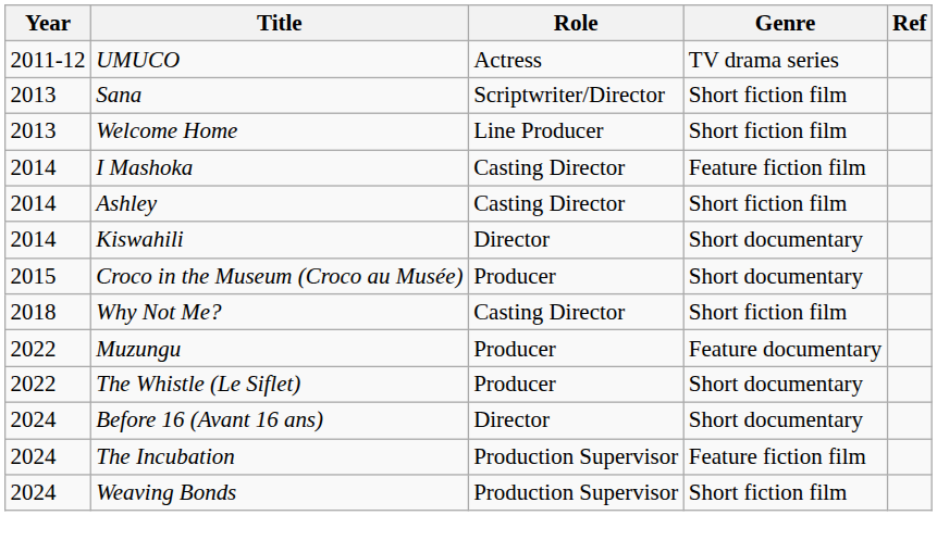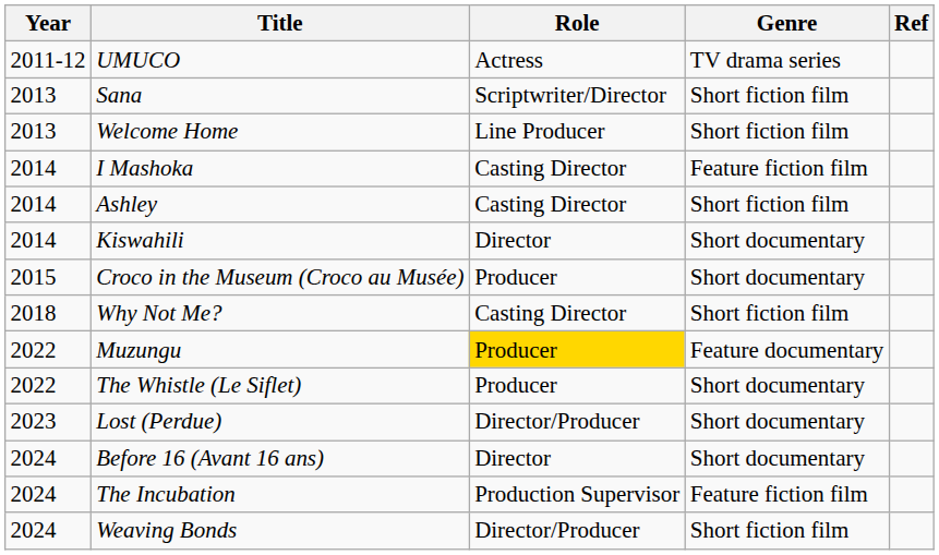 <table class="wikitable sortable">
 <tr>
 <th>Year</th>
 <th>Title</th>
 <th>Role</th>
 <th>Genre</th>
 <th>Ref</th>
 </tr>
 <tr>
 <td>2011-12</td>
 <td><em>UMUCO</em></td>
 <td>Actress</td>
 <td>TV drama series</td>
 <td></td>
 </tr>
 <tr>
 <td>2013</td>
 <td><em>Sana</em></td>
 <td>Scriptwriter/Director</td>
 <td>Short fiction film</td>
 <td></td>
 </tr>
 <tr>
 <td>2013</td>
 <td><em>Welcome Home</em></td>
 <td>Line Producer</td>
 <td>Short fiction film</td>
 <td></td>
 </tr>
 <tr>
 <td>2014</td>
 <td><em>I Mashoka</em></td>
 <td>Casting Director</td>
 <td>Feature fiction film</td>
 <td></td>
 </tr>
 <tr>
 <td>2014</td>
 <td><em>Ashley</em></td>
 <td>Casting Director</td>
 <td>Short fiction film</td>
 <td></td>
 </tr>
 <tr>
 <td>2014</td>
 <td><em>Kiswahili</em></td>
 <td>Director</td>
 <td>Short documentary</td>
 <td></td>
 </tr>
 <tr>
 <td>2015</td>
 <td><em>Croco in the Museum (Croco au Musée)</em></td>
 <td>Producer</td>
 <td>Short documentary</td>
 <td></td>
 </tr>
 <tr>
 <td>2018</td>
 <td><em>Why Not Me?</em></td>
 <td>Casting Director</td>
 <td>Short fiction film</td>
 <td></td>
 </tr>
 <tr>
 <td>2022</td>
 <td><em>Muzungu</em></td>
-<td>Producer</td>
+<td style="background: gold;">Producer</td>
 <td>Feature documentary</td>
 <td></td>
 </tr>
 <tr>
 <td>2022</td>
 <td><em>The Whistle (Le Siflet)</em></td>
 <td>Producer</td>
+<td>Short documentary</td>
+<td></td>
+</tr>
+<tr>
+<td>2023</td>
+<td><em>Lost (Perdue)</em></td>
+<td>Director/Producer</td>
 <td>Short documentary</td>
 <td></td>
 </tr>
 <tr>
 <td>2024</td>
 <td><em>Before 16 (Avant 16 ans)</em></td>
 <td>Director</td>
 <td>Short documentary</td>
 <td></td>
 </tr>
 <tr>
 <td>2024</td>
 <td><em>The Incubation</em></td>
 <td>Production Supervisor</td>
 <td>Feature fiction film</td>
 <td></td>
 </tr>
 <tr>
 <td>2024</td>
 <td><em>Weaving Bonds</em></td>
-<td>Production Supervisor</td>
+<td>Director/Producer</td>
 <td>Short fiction film</td>
 <td></td>
 </tr>
 </table>
